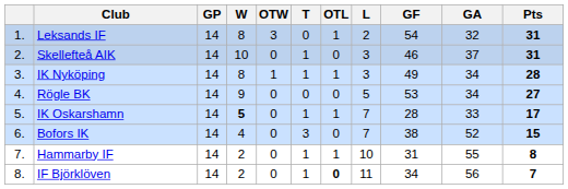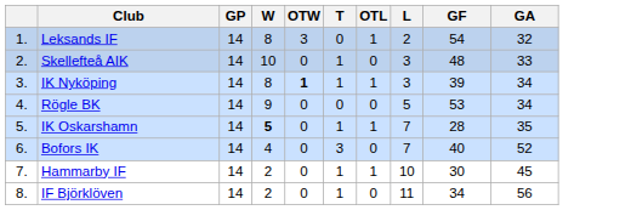 <table class="wikitable">
 <tr>
 <th width="30"></th>
 <th width="200">Club</th>
 <th width="30">GP</th>
 <th width="30">W</th>
 <th width="30">OTW</th>
 <th width="30">T</th>
 <th width="30">OTL</th>
 <th width="30">L</th>
 <th width="70">GF</th>
 <th width="70">GA</th>
-<th width="70">Pts</th>
 </tr>
 <tr bgcolor="#BCD2EE" align="center">
 <td>1.</td>
 <td align="left"><a href='#'>Leksands IF</a></td>
 <td>14</td>
 <td>8</td>
 <td>3</td>
 <td>0</td>
 <td>1</td>
 <td>2</td>
 <td>54</td>
 <td>32</td>
-<td><strong>31</strong></td>
 </tr>
 <tr bgcolor="#BCD2EE" align="center">
 <td>2.</td>
 <td align="left"><a href='#'>Skellefteå AIK</a></td>
 <td>14</td>
 <td>10</td>
 <td>0</td>
 <td>1</td>
 <td>0</td>
 <td>3</td>
-<td>46</td>
-<td>37</td>
-<td><strong>31</strong></td>
+<td>48</td>
+<td>33</td>
 </tr>
 <tr bgcolor="#CAE1FF" align="center">
 <td>3.</td>
 <td align="left"><a href='#'>IK Nyköping</a></td>
 <td>14</td>
 <td>8</td>
-<td>1</td>
+<td><strong>1</strong></td>
 <td>1</td>
 <td>1</td>
 <td>3</td>
-<td>49</td>
+<td>39</td>
 <td>34</td>
-<td><strong>28</strong></td>
 </tr>
 <tr bgcolor="#CAE1FF" align="center">
 <td>4.</td>
 <td align="left"><a href='#'>Rögle BK</a></td>
 <td>14</td>
 <td>9</td>
 <td>0</td>
 <td>0</td>
 <td>0</td>
 <td>5</td>
 <td>53</td>
 <td>34</td>
-<td><strong>27</strong></td>
 </tr>
 <tr bgcolor="#CAE1FF" align="center">
 <td>5.</td>
 <td align="left"><a href='#'>IK Oskarshamn</a></td>
 <td>14</td>
 <td><strong>5</strong></td>
 <td>0</td>
 <td>1</td>
 <td>1</td>
 <td>7</td>
 <td>28</td>
-<td>33</td>
-<td><strong>17</strong></td>
+<td>35</td>
 </tr>
 <tr bgcolor="#CAE1FF" align="center">
 <td>6.</td>
 <td align="left"><a href='#'>Bofors IK</a></td>
 <td>14</td>
 <td>4</td>
 <td>0</td>
 <td>3</td>
 <td>0</td>
 <td>7</td>
-<td>38</td>
+<td>40</td>
 <td>52</td>
-<td><strong>15</strong></td>
 </tr>
 <tr bgcolor="#FFFFFF" align="center">
 <td>7.</td>
 <td align="left"><a href='#'>Hammarby IF</a></td>
 <td>14</td>
 <td>2</td>
 <td>0</td>
 <td>1</td>
 <td>1</td>
 <td>10</td>
-<td>31</td>
-<td>55</td>
-<td><strong>8</strong></td>
+<td>30</td>
+<td>45</td>
 </tr>
 <tr bgcolor="#FFFFFF" align="center">
 <td>8.</td>
 <td align="left"><a href='#'>IF Björklöven</a></td>
 <td>14</td>
 <td>2</td>
 <td>0</td>
 <td>1</td>
-<td><strong>0</strong></td>
+<td>0</td>
 <td>11</td>
 <td>34</td>
 <td>56</td>
-<td><strong>7</strong></td>
 </tr>
 </table>
